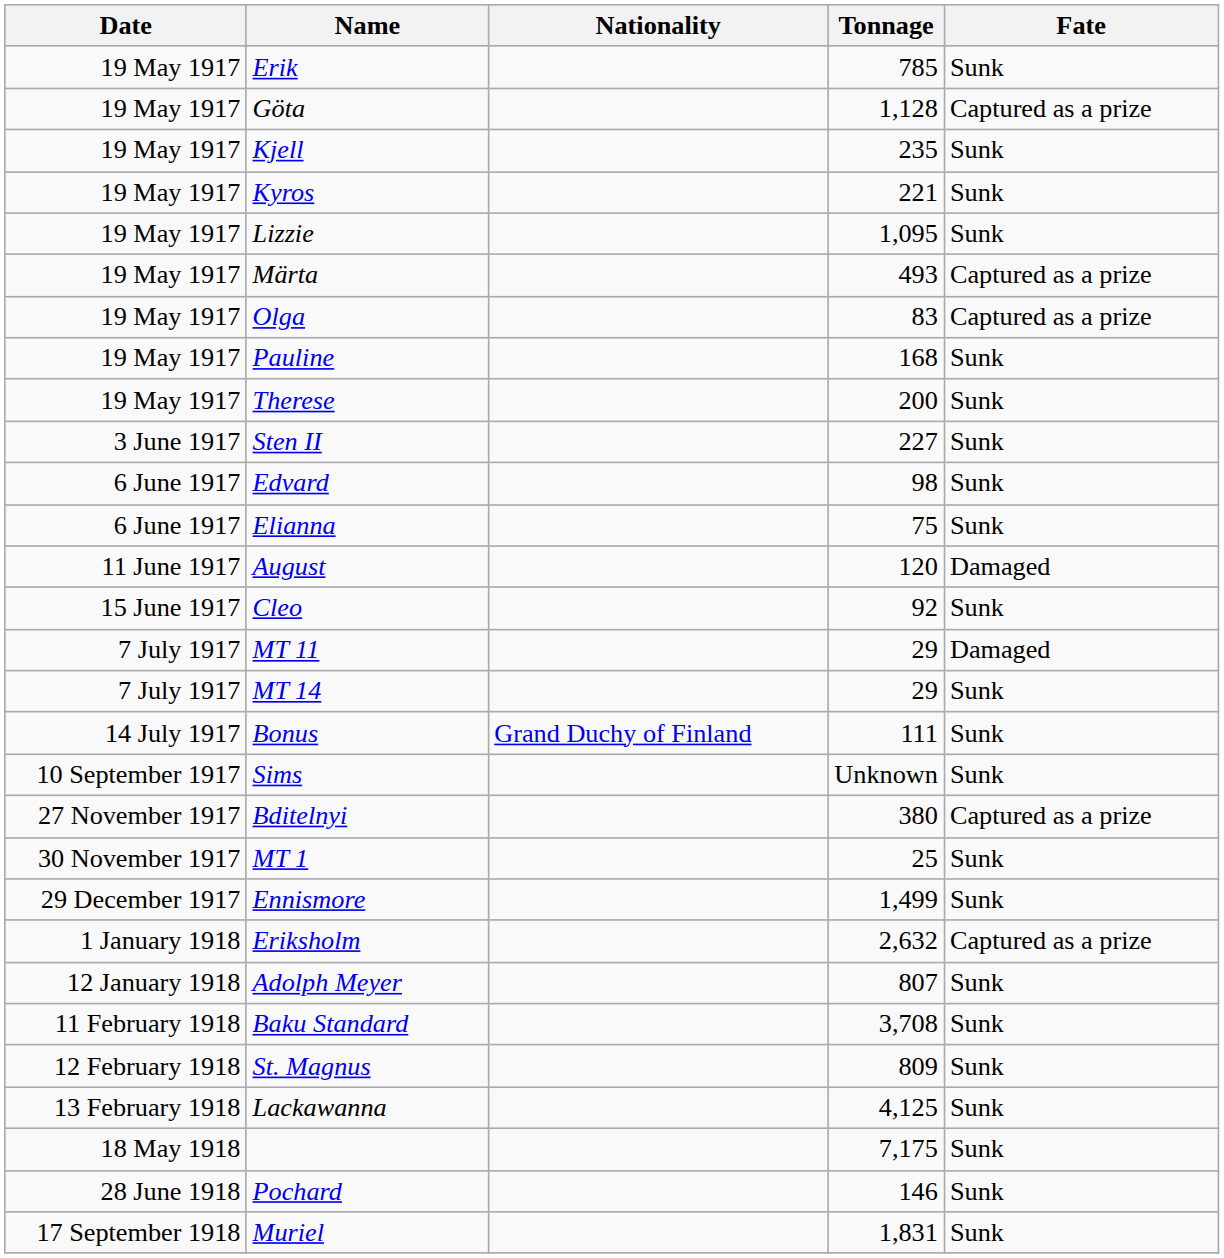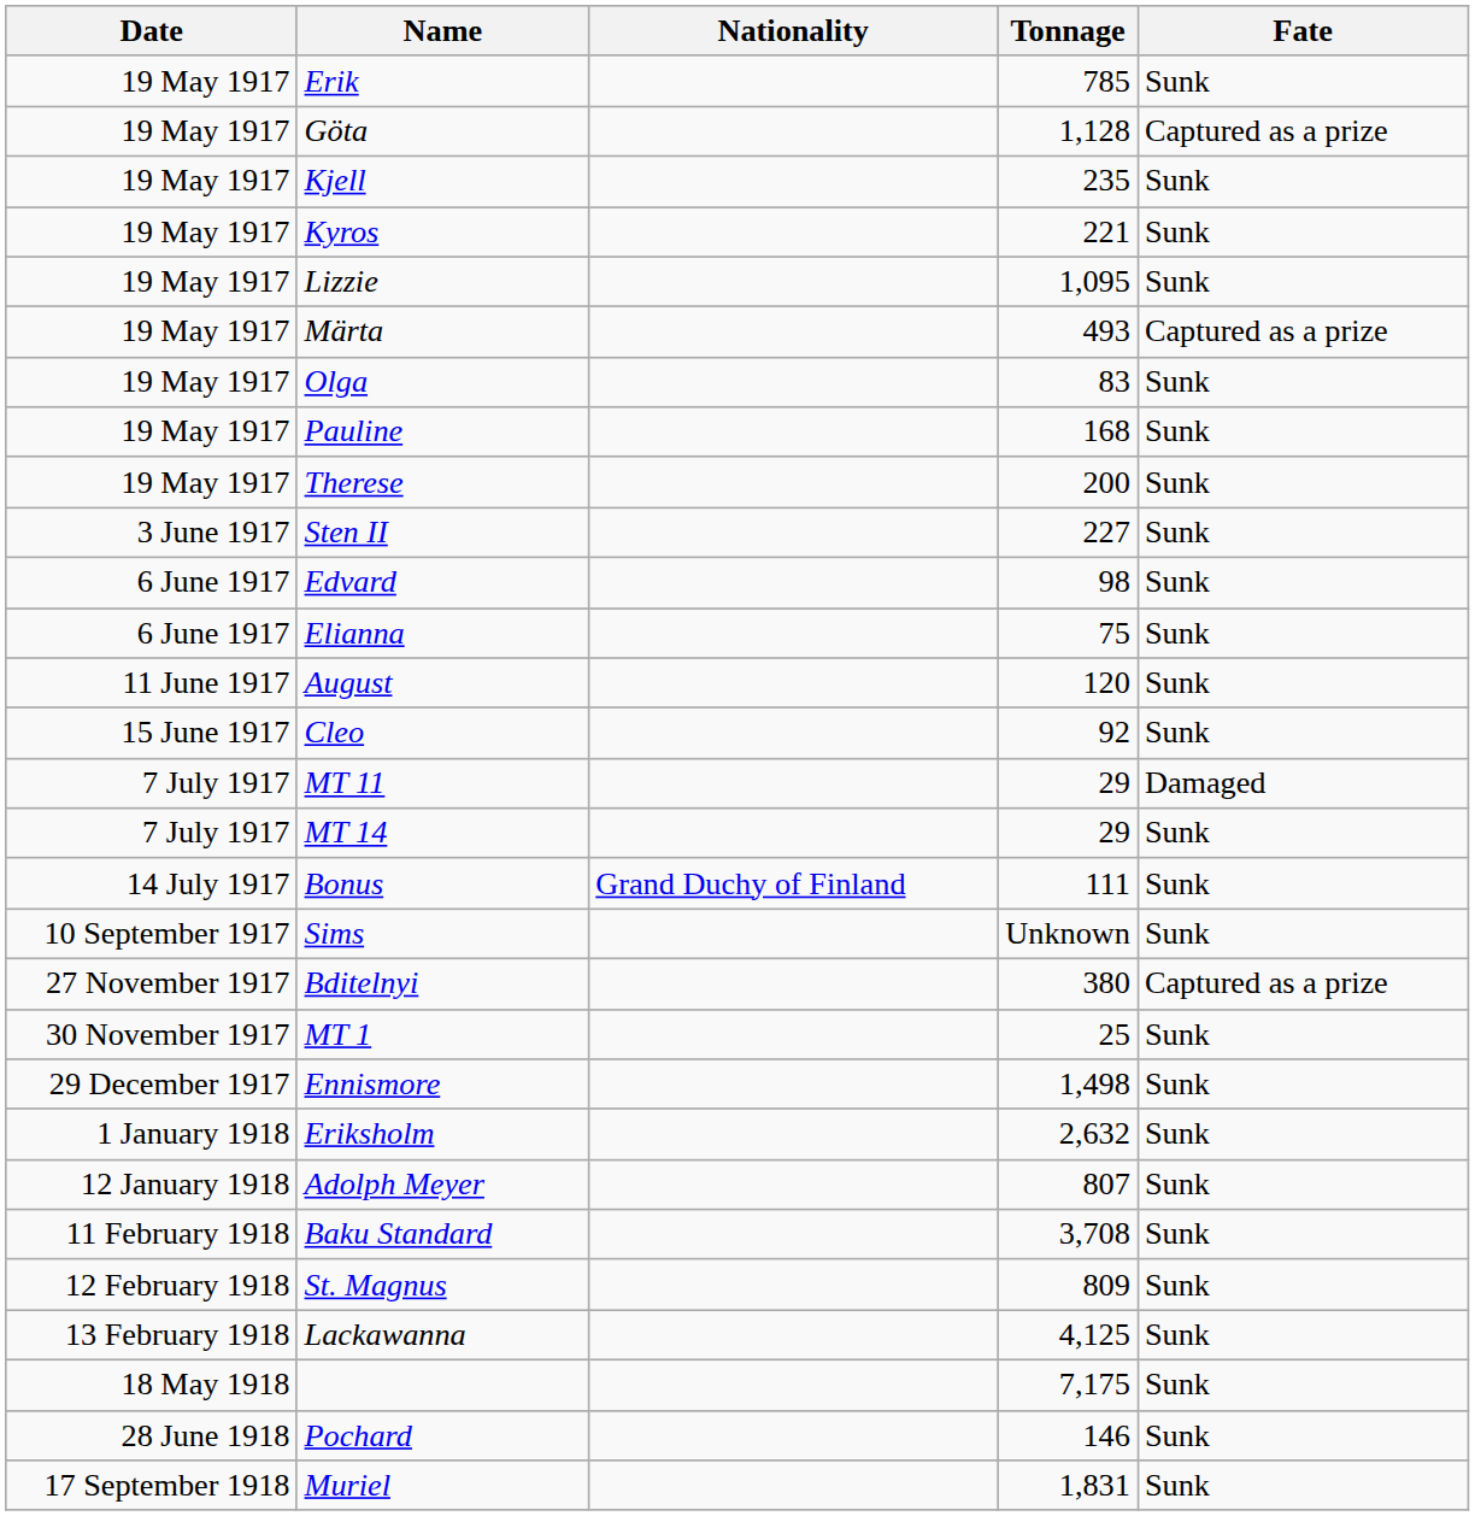 <table class="wikitable sortable">
 <tr>
 <th width="140px">Date</th>
 <th width="140px">Name</th>
 <th width="200px">Nationality</th>
 <th width="25px">Tonnage</th>
 <th width="160px">Fate</th>
 </tr>
 <tr>
 <td align="right">19 May 1917</td>
 <td align="left"><a href='#'><em>Erik</em></a></td>
 <td align="left"></td>
 <td align="right">785</td>
 <td align="left">Sunk</td>
 </tr>
 <tr>
 <td align="right">19 May 1917</td>
 <td align="left"><em>Göta</em></td>
 <td align="left"></td>
 <td align="right">1,128</td>
 <td align="left">Captured as a prize</td>
 </tr>
 <tr>
 <td align="right">19 May 1917</td>
 <td align="left"><a href='#'><em>Kjell</em></a></td>
 <td align="left"></td>
 <td align="right">235</td>
 <td align="left">Sunk</td>
 </tr>
 <tr>
 <td align="right">19 May 1917</td>
 <td align="left"><a href='#'><em>Kyros</em></a></td>
 <td align="left"></td>
 <td align="right">221</td>
 <td align="left">Sunk</td>
 </tr>
 <tr>
 <td align="right">19 May 1917</td>
 <td align="left"><em>Lizzie</em></td>
 <td align="left"></td>
 <td align="right">1,095</td>
 <td align="left">Sunk</td>
 </tr>
 <tr>
 <td align="right">19 May 1917</td>
 <td align="left"><em>Märta</em></td>
 <td align="left"></td>
 <td align="right">493</td>
 <td align="left">Captured as a prize</td>
 </tr>
 <tr>
 <td align="right">19 May 1917</td>
 <td align="left"><a href='#'><em>Olga</em></a></td>
 <td align="left"></td>
 <td align="right">83</td>
-<td align="left">Captured as a prize</td>
+<td align="left">Sunk</td>
 </tr>
 <tr>
 <td align="right">19 May 1917</td>
 <td align="left"><a href='#'><em>Pauline</em></a></td>
 <td align="left"></td>
 <td align="right">168</td>
 <td align="left">Sunk</td>
 </tr>
 <tr>
 <td align="right">19 May 1917</td>
 <td align="left"><a href='#'><em>Therese</em></a></td>
 <td align="left"></td>
 <td align="right">200</td>
 <td align="left">Sunk</td>
 </tr>
 <tr>
 <td align="right">3 June 1917</td>
 <td align="left"><a href='#'><em>Sten II</em></a></td>
 <td align="left"></td>
 <td align="right">227</td>
 <td align="left">Sunk</td>
 </tr>
 <tr>
 <td align="right">6 June 1917</td>
 <td align="left"><a href='#'><em>Edvard</em></a></td>
 <td align="left"></td>
 <td align="right">98</td>
 <td align="left">Sunk</td>
 </tr>
 <tr>
 <td align="right">6 June 1917</td>
 <td align="left"><a href='#'><em>Elianna</em></a></td>
 <td align="left"></td>
 <td align="right">75</td>
 <td align="left">Sunk</td>
 </tr>
 <tr>
 <td align="right">11 June 1917</td>
 <td align="left"><a href='#'><em>August</em></a></td>
 <td align="left"></td>
 <td align="right">120</td>
-<td align="left">Damaged</td>
+<td align="left">Sunk</td>
 </tr>
 <tr>
 <td align="right">15 June 1917</td>
 <td align="left"><a href='#'><em>Cleo</em></a></td>
 <td align="left"></td>
 <td align="right">92</td>
 <td align="left">Sunk</td>
 </tr>
 <tr>
 <td align="right">7 July 1917</td>
 <td align="left"><a href='#'><em>MT 11</em></a></td>
 <td align="left"></td>
 <td align="right">29</td>
 <td align="left">Damaged</td>
 </tr>
 <tr>
 <td align="right">7 July 1917</td>
 <td align="left"><a href='#'><em>MT 14</em></a></td>
 <td align="left"></td>
 <td align="right">29</td>
 <td align="left">Sunk</td>
 </tr>
 <tr>
 <td align="right">14 July 1917</td>
 <td align="left"><a href='#'><em>Bonus</em></a></td>
 <td align="left"> <a href='#'>Grand Duchy of Finland</a></td>
 <td align="right">111</td>
 <td align="left">Sunk</td>
 </tr>
 <tr>
 <td align="right">10 September 1917</td>
 <td align="left"><a href='#'><em>Sims</em></a></td>
 <td align="left"></td>
 <td align="right">Unknown</td>
 <td align="left">Sunk</td>
 </tr>
 <tr>
 <td align="right">27 November 1917</td>
 <td align="left"><a href='#'><em>Bditelnyi</em></a></td>
 <td align="left"></td>
 <td align="right">380</td>
 <td align="left">Captured as a prize</td>
 </tr>
 <tr>
 <td align="right">30 November 1917</td>
 <td align="left"><a href='#'><em>MT 1</em></a></td>
 <td align="left"></td>
 <td align="right">25</td>
 <td align="left">Sunk</td>
 </tr>
 <tr>
 <td align="right">29 December 1917</td>
 <td align="left"><a href='#'><em>Ennismore</em></a></td>
 <td align="left"></td>
-<td align="right">1,499</td>
+<td align="right">1,498</td>
 <td align="left">Sunk</td>
 </tr>
 <tr>
 <td align="right">1 January 1918</td>
 <td align="left"><a href='#'><em>Eriksholm</em></a></td>
 <td align="left"></td>
 <td align="right">2,632</td>
-<td align="left">Captured as a prize</td>
+<td align="left">Sunk</td>
 </tr>
 <tr>
 <td align="right">12 January 1918</td>
 <td align="left"><a href='#'><em>Adolph Meyer</em></a></td>
 <td align="left"></td>
 <td align="right">807</td>
 <td align="left">Sunk</td>
 </tr>
 <tr>
 <td align="right">11 February 1918</td>
 <td align="left"><a href='#'><em>Baku Standard</em></a></td>
 <td align="left"></td>
 <td align="right">3,708</td>
 <td align="left">Sunk</td>
 </tr>
 <tr>
 <td align="right">12 February 1918</td>
 <td align="left"><a href='#'><em>St. Magnus</em></a></td>
 <td align="left"></td>
 <td align="right">809</td>
 <td align="left">Sunk</td>
 </tr>
 <tr>
 <td align="right">13 February 1918</td>
 <td align="left"><em>Lackawanna</em></td>
 <td align="left"></td>
 <td align="right">4,125</td>
 <td align="left">Sunk</td>
 </tr>
 <tr>
 <td align="right">18 May 1918</td>
 <td align="left"></td>
 <td align="left"></td>
 <td align="right">7,175</td>
 <td align="left">Sunk</td>
 </tr>
 <tr>
 <td align="right">28 June 1918</td>
 <td align="left"><a href='#'><em>Pochard</em></a></td>
 <td align="left"></td>
 <td align="right">146</td>
 <td align="left">Sunk</td>
 </tr>
 <tr>
 <td align="right">17 September 1918</td>
 <td align="left"><a href='#'><em>Muriel</em></a></td>
 <td align="left"></td>
 <td align="right">1,831</td>
 <td align="left">Sunk</td>
 </tr>
 </table>
